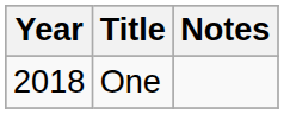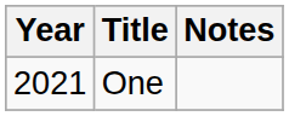 <table class="wikitable">
 <tr>
 <th>Year</th>
 <th>Title</th>
 <th>Notes</th>
 </tr>
 <tr>
-<td>2018</td>
+<td>2021</td>
 <td>One</td>
 <td></td>
 </tr>
 </table>
